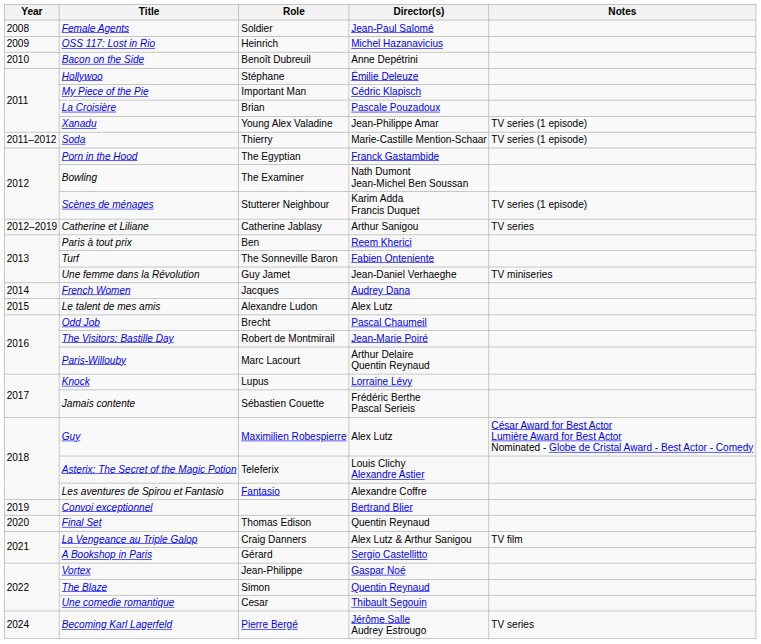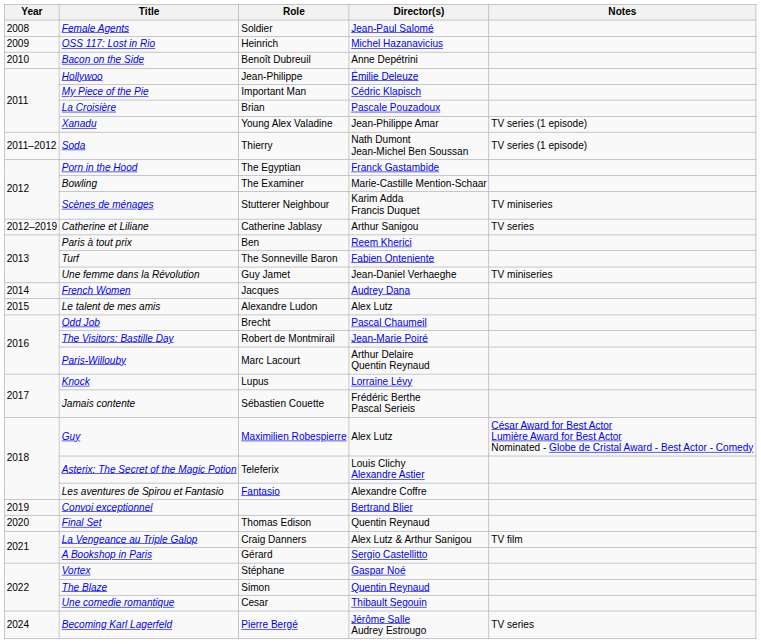 <table class="wikitable sortable">
 <tr>
 <th>Year</th>
 <th>Title</th>
 <th>Role</th>
 <th>Director(s)</th>
 <th class="unsortable">Notes</th>
 </tr>
 <tr>
 <td>2008</td>
 <td><em><a href='#'>Female Agents</a></em></td>
 <td>Soldier</td>
 <td><a href='#'>Jean-Paul Salomé</a></td>
 <td></td>
 </tr>
 <tr>
 <td>2009</td>
 <td><em><a href='#'>OSS 117: Lost in Rio</a></em></td>
 <td>Heinrich</td>
 <td><a href='#'>Michel Hazanavicius</a></td>
 <td></td>
 </tr>
 <tr>
 <td>2010</td>
 <td><em><a href='#'>Bacon on the Side</a></em></td>
 <td>Benoît Dubreuil</td>
 <td>Anne Depétrini</td>
 <td></td>
 </tr>
 <tr>
 <td rowspan="4">2011</td>
 <td><em><a href='#'>Hollywoo</a></em></td>
-<td>Stéphane</td>
+<td>Jean-Philippe</td>
 <td><a href='#'>Émilie Deleuze</a></td>
 <td></td>
 </tr>
 <tr>
 <td><em><a href='#'>My Piece of the Pie</a></em></td>
 <td>Important Man</td>
 <td><a href='#'>Cédric Klapisch</a></td>
 <td></td>
 </tr>
 <tr>
 <td><em><a href='#'>La Croisière</a></em></td>
 <td>Brian</td>
 <td><a href='#'>Pascale Pouzadoux</a></td>
 <td></td>
 </tr>
 <tr>
 <td><em><a href='#'>Xanadu</a></em></td>
 <td>Young Alex Valadine</td>
 <td>Jean-Philippe Amar</td>
 <td>TV series (1 episode)</td>
 </tr>
 <tr>
 <td>2011–2012</td>
 <td><em><a href='#'>Soda</a></em></td>
 <td>Thierry</td>
-<td>Marie-Castille Mention-Schaar</td>
+<td>Nath Dumont<br>Jean-Michel Ben Soussan</td>
 <td>TV series (1 episode)</td>
 </tr>
 <tr>
 <td rowspan="3">2012</td>
 <td><em><a href='#'>Porn in the Hood</a></em></td>
 <td>The Egyptian</td>
 <td><a href='#'>Franck Gastambide</a></td>
 <td></td>
 </tr>
 <tr>
 <td><em>Bowling</em></td>
 <td>The Examiner</td>
-<td>Nath Dumont<br>Jean-Michel Ben Soussan</td>
+<td>Marie-Castille Mention-Schaar</td>
 <td></td>
 </tr>
 <tr>
 <td><em><a href='#'>Scènes de ménages</a></em></td>
 <td>Stutterer Neighbour</td>
 <td>Karim Adda<br>Francis Duquet</td>
-<td>TV series (1 episode)</td>
+<td>TV miniseries</td>
 </tr>
 <tr>
 <td>2012–2019</td>
 <td><em>Catherine et Liliane</em></td>
 <td>Catherine Jablasy</td>
 <td>Arthur Sanigou</td>
 <td>TV series</td>
 </tr>
 <tr>
 <td rowspan="3">2013</td>
 <td><em>Paris à tout prix</em></td>
 <td>Ben</td>
 <td><a href='#'>Reem Kherici</a></td>
 <td></td>
 </tr>
 <tr>
 <td><em>Turf</em></td>
 <td>The Sonneville Baron</td>
 <td><a href='#'>Fabien Onteniente</a></td>
 <td></td>
 </tr>
 <tr>
 <td><em>Une femme dans la Révolution</em></td>
 <td>Guy Jamet</td>
 <td>Jean-Daniel Verhaeghe</td>
 <td>TV miniseries</td>
 </tr>
 <tr>
 <td>2014</td>
 <td><em><a href='#'>French Women</a></em></td>
 <td>Jacques</td>
 <td><a href='#'>Audrey Dana</a></td>
 <td></td>
 </tr>
 <tr>
 <td>2015</td>
 <td><em>Le talent de mes amis</em></td>
 <td>Alexandre Ludon</td>
 <td>Alex Lutz</td>
 <td></td>
 </tr>
 <tr>
 <td rowspan="3">2016</td>
 <td><em><a href='#'>Odd Job</a></em></td>
 <td>Brecht</td>
 <td><a href='#'>Pascal Chaumeil</a></td>
 <td></td>
 </tr>
 <tr>
 <td><em><a href='#'>The Visitors: Bastille Day</a></em></td>
 <td>Robert de Montmirail</td>
 <td><a href='#'>Jean-Marie Poiré</a></td>
 <td></td>
 </tr>
 <tr>
 <td><em><a href='#'>Paris-Willouby</a></em></td>
 <td>Marc Lacourt</td>
 <td>Arthur Delaire<br>Quentin Reynaud</td>
 <td></td>
 </tr>
 <tr>
 <td rowspan="2">2017</td>
 <td><em><a href='#'>Knock</a></em></td>
 <td>Lupus</td>
 <td><a href='#'>Lorraine Lévy</a></td>
 <td></td>
 </tr>
 <tr>
 <td><em>Jamais contente</em></td>
 <td>Sébastien Couette</td>
 <td>Frédéric Berthe<br>Pascal Serieis</td>
 <td></td>
 </tr>
 <tr>
 <td rowspan="3">2018</td>
 <td><em><a href='#'>Guy</a></em></td>
 <td><a href='#'>Maximilien Robespierre</a></td>
 <td>Alex Lutz</td>
 <td><a href='#'>César Award for Best Actor</a><br><a href='#'>Lumière Award for Best Actor</a><br>Nominated - <a href='#'>Globe de Cristal Award - Best Actor - Comedy</a></td>
 </tr>
 <tr>
 <td><em><a href='#'>Asterix: The Secret of the Magic Potion</a></em></td>
 <td>Teleferix</td>
 <td>Louis Clichy<br><a href='#'>Alexandre Astier</a></td>
 <td></td>
 </tr>
 <tr>
 <td><em>Les aventures de Spirou et Fantasio</em></td>
 <td><a href='#'>Fantasio</a></td>
 <td>Alexandre Coffre</td>
 <td></td>
 </tr>
 <tr>
 <td>2019</td>
 <td><em><a href='#'>Convoi exceptionnel</a></em></td>
 <td></td>
 <td><a href='#'>Bertrand Blier</a></td>
 <td></td>
 </tr>
 <tr>
 <td>2020</td>
 <td><em><a href='#'>Final Set</a></em></td>
 <td>Thomas Edison</td>
 <td>Quentin Reynaud</td>
 <td></td>
 </tr>
 <tr>
 <td rowspan="2">2021</td>
 <td><em><a href='#'>La Vengeance au Triple Galop</a></em></td>
 <td>Craig Danners</td>
 <td>Alex Lutz & Arthur Sanigou</td>
 <td>TV film</td>
 </tr>
 <tr>
 <td><em><a href='#'>A Bookshop in Paris</a></em></td>
 <td>Gérard</td>
 <td><a href='#'>Sergio Castellitto</a></td>
 <td></td>
 </tr>
 <tr>
 <td rowspan="3">2022</td>
 <td><em><a href='#'>Vortex</a></em></td>
-<td>Jean-Philippe</td>
+<td>Stéphane</td>
 <td><a href='#'>Gaspar Noé</a></td>
 <td></td>
 </tr>
 <tr>
 <td><em><a href='#'>The Blaze</a></em></td>
 <td>Simon</td>
 <td><a href='#'>Quentin Reynaud</a></td>
 <td></td>
 </tr>
 <tr>
 <td><em><a href='#'>Une comedie romantique</a></em></td>
 <td>Cesar</td>
 <td><a href='#'>Thibault Segouin</a></td>
 <td></td>
 </tr>
 <tr>
 <td>2024</td>
 <td><em><a href='#'>Becoming Karl Lagerfeld</a></em></td>
 <td><a href='#'>Pierre Bergé</a></td>
 <td><a href='#'>Jérôme Salle</a><br>Audrey Estrougo</td>
 <td>TV series</td>
 </tr>
 </table>
